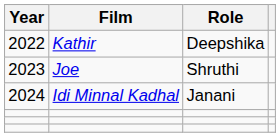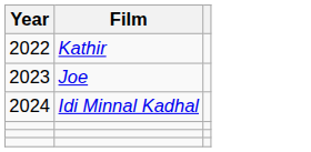 <table class="wikitable sortable">
 <tr>
 <th>Year</th>
 <th>Film</th>
-<th>Role</th>
 <th class = "unsortable"></th>
 </tr>
 <tr>
 <td>2022</td>
 <td><em><a href='#'>Kathir</a></em></td>
-<td>Deepshika</td>
 <td></td>
 </tr>
 <tr>
 <td>2023</td>
 <td><em><a href='#'>Joe</a></em></td>
-<td>Shruthi</td>
 <td></td>
 </tr>
 <tr>
 <td>2024</td>
 <td><em><a href='#'>Idi Minnal Kadhal</a></em></td>
-<td>Janani</td>
 <td></td>
 </tr>
 <tr>
-<td></td>
 <td></td>
 <td></td>
 <td></td>
 </tr>
 <tr>
 <td></td>
 <td></td>
 <td></td>
-<td></td>
 </tr>
 <tr>
 <td></td>
 <td></td>
 <td></td>
-<td></td>
 </tr>
 </table>
